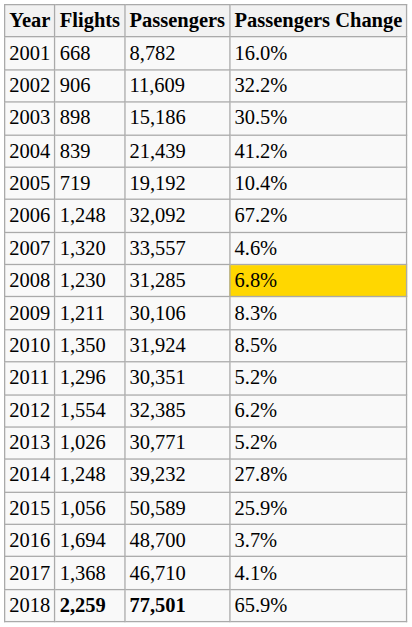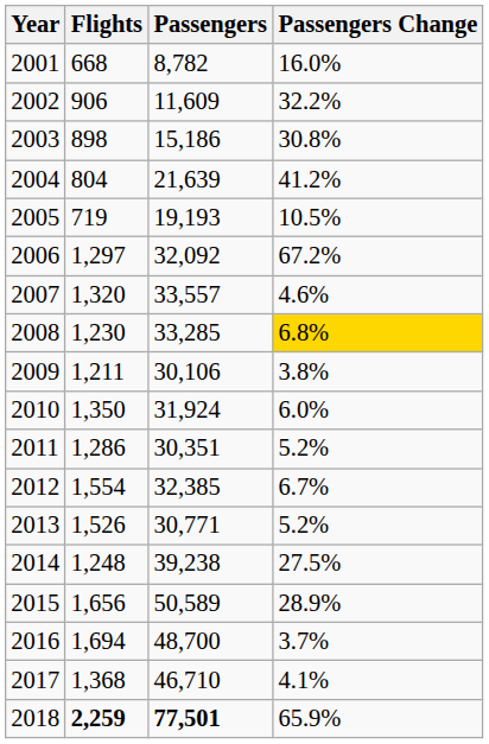 <table class="wikitable">
 <tr>
 <th>Year</th>
 <th>Flights</th>
 <th>Passengers</th>
 <th>Passengers Change</th>
 </tr>
 <tr>
 <td>2001</td>
 <td>668</td>
 <td>8,782</td>
 <td> 16.0%</td>
 </tr>
 <tr>
 <td>2002</td>
 <td>906</td>
 <td>11,609</td>
 <td> 32.2%</td>
 </tr>
 <tr>
 <td>2003</td>
 <td>898</td>
 <td>15,186</td>
-<td> 30.5%</td>
+<td> 30.8%</td>
 </tr>
 <tr>
 <td>2004</td>
-<td>839</td>
-<td>21,439</td>
+<td>804</td>
+<td>21,639</td>
 <td> 41.2%</td>
 </tr>
 <tr>
 <td>2005</td>
 <td>719</td>
-<td>19,192</td>
-<td> 10.4%</td>
+<td>19,193</td>
+<td> 10.5%</td>
 </tr>
 <tr>
 <td>2006</td>
-<td>1,248</td>
+<td>1,297</td>
 <td>32,092</td>
 <td> 67.2%</td>
 </tr>
 <tr>
 <td>2007</td>
 <td>1,320</td>
 <td>33,557</td>
 <td> 4.6%</td>
 </tr>
 <tr>
 <td>2008</td>
 <td>1,230</td>
-<td>31,285</td>
+<td>33,285</td>
 <td style="background: gold;"> 6.8%</td>
 </tr>
 <tr>
 <td>2009</td>
 <td>1,211</td>
 <td>30,106</td>
-<td> 8.3%</td>
+<td> 3.8%</td>
 </tr>
 <tr>
 <td>2010</td>
 <td>1,350</td>
 <td>31,924</td>
-<td> 8.5%</td>
+<td> 6.0%</td>
 </tr>
 <tr>
 <td>2011</td>
-<td>1,296</td>
+<td>1,286</td>
 <td>30,351</td>
 <td> 5.2%</td>
 </tr>
 <tr>
 <td>2012</td>
 <td>1,554</td>
 <td>32,385</td>
-<td> 6.2%</td>
+<td> 6.7%</td>
 </tr>
 <tr>
 <td>2013</td>
-<td>1,026</td>
+<td>1,526</td>
 <td>30,771</td>
 <td> 5.2%</td>
 </tr>
 <tr>
 <td>2014</td>
 <td>1,248</td>
-<td>39,232</td>
-<td> 27.8%</td>
+<td>39,238</td>
+<td> 27.5%</td>
 </tr>
 <tr>
 <td>2015</td>
-<td>1,056</td>
+<td>1,656</td>
 <td>50,589</td>
-<td> 25.9%</td>
+<td> 28.9%</td>
 </tr>
 <tr>
 <td>2016</td>
 <td>1,694</td>
 <td>48,700</td>
 <td> 3.7%</td>
 </tr>
 <tr>
 <td>2017</td>
 <td>1,368</td>
 <td>46,710</td>
 <td> 4.1%</td>
 </tr>
 <tr>
 <td>2018</td>
 <td><strong>2,259</strong></td>
 <td><strong>77,501</strong></td>
 <td> 65.9%</td>
 </tr>
 </table>
